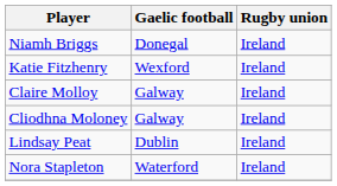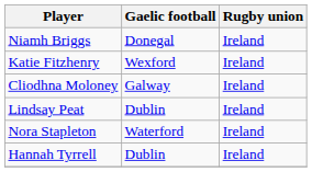 <table class="wikitable collapsible">
 <tr>
 <th>Player</th>
 <th>Gaelic football</th>
 <th>Rugby union</th>
 </tr>
 <tr>
 <td><a href='#'>Niamh Briggs</a></td>
 <td><a href='#'>Donegal</a></td>
 <td><a href='#'>Ireland</a></td>
 </tr>
 <tr>
 <td><a href='#'>Katie Fitzhenry</a></td>
 <td><a href='#'>Wexford</a></td>
-<td><a href='#'>Ireland</a></td>
-</tr>
-<tr>
-<td><a href='#'>Claire Molloy</a></td>
-<td><a href='#'>Galway</a></td>
 <td><a href='#'>Ireland</a></td>
 </tr>
 <tr>
 <td><a href='#'>Cliodhna Moloney</a></td>
 <td><a href='#'>Galway</a></td>
 <td><a href='#'>Ireland</a></td>
 </tr>
 <tr>
 <td><a href='#'>Lindsay Peat</a></td>
 <td><a href='#'>Dublin</a></td>
 <td><a href='#'>Ireland</a></td>
 </tr>
 <tr>
 <td><a href='#'>Nora Stapleton</a></td>
 <td><a href='#'>Waterford</a></td>
 <td><a href='#'>Ireland</a></td>
 </tr>
 <tr>
+<td><a href='#'>Hannah Tyrrell</a></td>
+<td><a href='#'>Dublin</a></td>
+<td><a href='#'>Ireland</a></td>
+</tr>
+<tr>
 </tr>
 </table>
